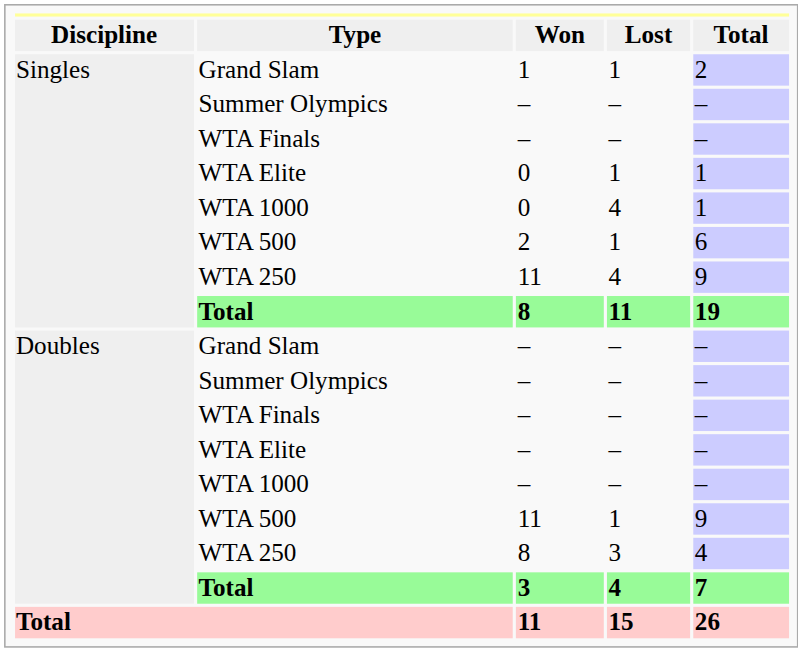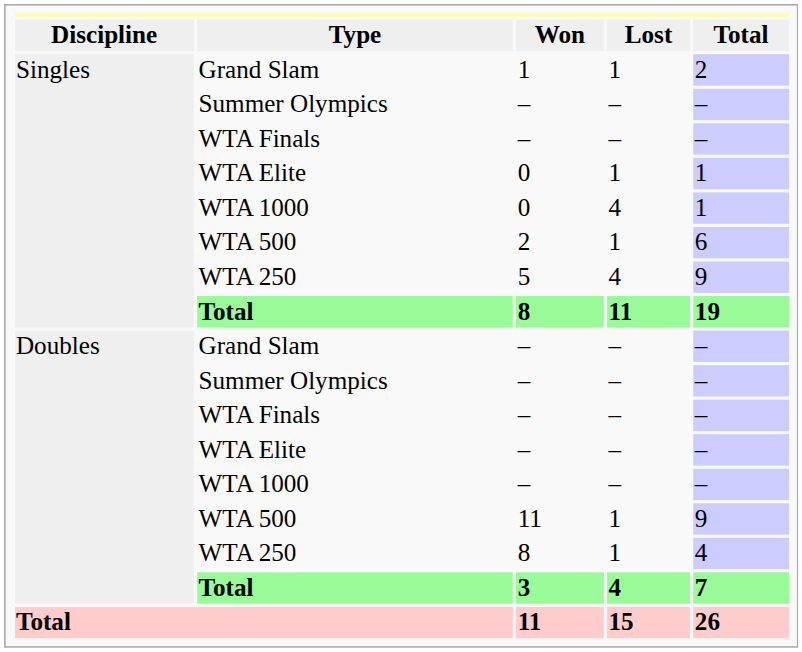 <table class="infobox vcard vevent nowrap" width=40%>
 <tr bgcolor=FFFF99>
 <th colspan="5"></th>
 </tr>
 <tr style=background:#efefef;font-weight:bold>
 <th>Discipline</th>
 <th>Type</th>
 <th>Won</th>
 <th>Lost</th>
 <th>Total</th>
 </tr>
 <tr>
 <td rowspan="8" bgcolor=efefef>Singles</td>
 <td>Grand Slam</td>
 <td>1</td>
 <td>1</td>
 <td bgcolor="CCCCFF">2</td>
 </tr>
 <tr>
 <td>Summer Olympics</td>
 <td>–</td>
 <td>–</td>
 <td bgcolor="CCCCFF">–</td>
 </tr>
 <tr>
 <td>WTA Finals</td>
 <td>–</td>
 <td>–</td>
 <td bgcolor="CCCCFF">–</td>
 </tr>
 <tr>
 <td>WTA Elite</td>
 <td>0</td>
 <td>1</td>
 <td bgcolor="CCCCFF">1</td>
 </tr>
 <tr>
 <td>WTA 1000</td>
 <td>0</td>
 <td>4</td>
 <td bgcolor="CCCCFF">1</td>
 </tr>
 <tr>
 <td>WTA 500</td>
 <td>2</td>
 <td>1</td>
 <td bgcolor="CCCCFF">6</td>
 </tr>
 <tr>
 <td>WTA 250</td>
-<td>11</td>
+<td>5</td>
 <td>4</td>
 <td bgcolor="CCCCFF">9</td>
 </tr>
 <tr style=background:#98FB98;font-weight:bold>
 <td>Total</td>
 <td>8</td>
 <td>11</td>
 <td>19</td>
 </tr>
 <tr>
 <td rowspan="8" bgcolor=efefef>Doubles</td>
 <td>Grand Slam</td>
 <td>–</td>
 <td>–</td>
 <td bgcolor="CCCCFF">–</td>
 </tr>
 <tr>
 <td>Summer Olympics</td>
 <td>–</td>
 <td>–</td>
 <td bgcolor="CCCCFF">–</td>
 </tr>
 <tr>
 <td>WTA Finals</td>
 <td>–</td>
 <td>–</td>
 <td bgcolor="CCCCFF">–</td>
 </tr>
 <tr>
 <td>WTA Elite</td>
 <td>–</td>
 <td>–</td>
 <td bgcolor="CCCCFF">–</td>
 </tr>
 <tr>
 <td>WTA 1000</td>
 <td>–</td>
 <td>–</td>
 <td bgcolor="CCCCFF">–</td>
 </tr>
 <tr>
 <td>WTA 500</td>
 <td>11</td>
 <td>1</td>
 <td bgcolor="CCCCFF">9</td>
 </tr>
 <tr>
 <td>WTA 250</td>
 <td>8</td>
-<td>3</td>
+<td>1</td>
 <td bgcolor="CCCCFF">4</td>
 </tr>
 <tr style=background:#98FB98;font-weight:bold>
 <td>Total</td>
 <td>3</td>
 <td>4</td>
 <td>7</td>
 </tr>
 <tr style=background:#FCC;font-weight:bold>
 <td colspan=2>Total</td>
 <td>11</td>
 <td>15</td>
 <td>26</td>
 </tr>
 </table>
